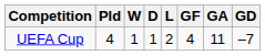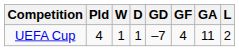 <table class="wikitable" style="text-align: center;">
 <tr>
 <th>Competition</th>
 <th>Pld</th>
 <th>W</th>
 <th>D</th>
-<th>L</th>
+<th>GD</th>
 <th>GF</th>
 <th>GA</th>
-<th>GD</th>
+<th>L</th>
 </tr>
 <tr>
 <td><a href='#'>UEFA Cup</a></td>
 <td>4</td>
 <td>1</td>
 <td>1</td>
-<td>2</td>
+<td>–7</td>
 <td>4</td>
 <td>11</td>
-<td>–7</td>
+<td>2</td>
 </tr>
 </table>
